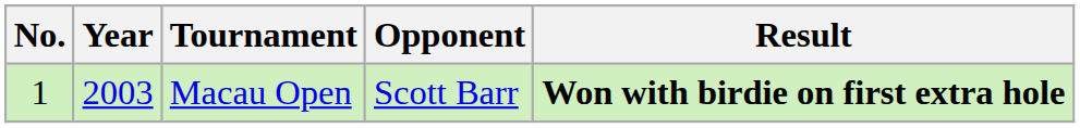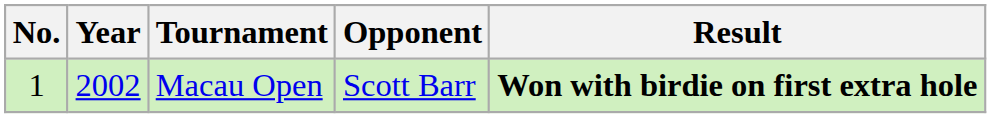 <table class="wikitable" style="font-size:95%;">
 <tr>
 <th>No.</th>
 <th>Year</th>
 <th>Tournament</th>
 <th>Opponent</th>
 <th>Result</th>
 </tr>
 <tr style="background:#D0F0C0;">
 <td align=center>1</td>
-<td><a href='#'>2003</a></td>
+<td><a href='#'>2002</a></td>
 <td><a href='#'>Macau Open</a></td>
 <td> <a href='#'>Scott Barr</a></td>
 <td><strong>Won with birdie on first extra hole</strong></td>
 </tr>
 </table>
